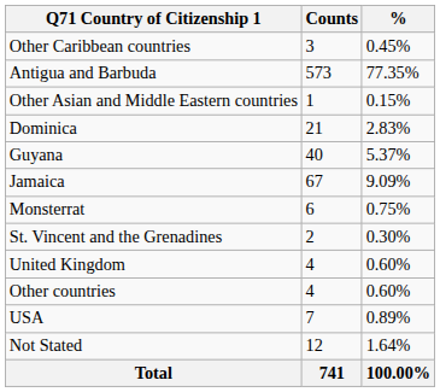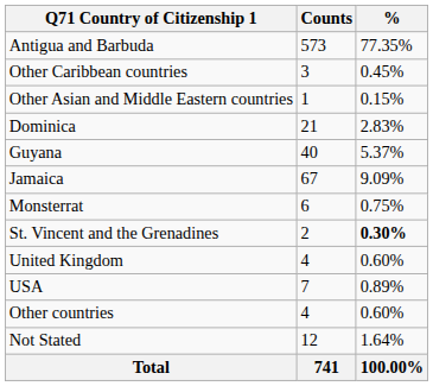 <table class="wikitable sortable">
 <tr>
 <th>Q71 Country of Citizenship 1</th>
 <th>Counts</th>
 <th>%</th>
 </tr>
 <tr>
+<td>Antigua and Barbuda</td>
+<td>573</td>
+<td>77.35%</td>
+</tr>
+<tr>
 <td>Other Caribbean countries</td>
 <td>3</td>
 <td>0.45%</td>
-</tr>
-<tr>
-<td>Antigua and Barbuda</td>
-<td>573</td>
-<td>77.35%</td>
 </tr>
 <tr>
 <td>Other Asian and Middle Eastern countries</td>
 <td>1</td>
 <td>0.15%</td>
 </tr>
 <tr>
 <td>Dominica</td>
 <td>21</td>
 <td>2.83%</td>
 </tr>
 <tr>
 <td>Guyana</td>
 <td>40</td>
 <td>5.37%</td>
 </tr>
 <tr>
 <td>Jamaica</td>
 <td>67</td>
 <td>9.09%</td>
 </tr>
 <tr>
 <td>Monsterrat</td>
 <td>6</td>
 <td>0.75%</td>
 </tr>
 <tr>
 <td>St. Vincent and the Grenadines</td>
 <td>2</td>
-<td>0.30%</td>
+<td><strong>0.30%</strong></td>
 </tr>
 <tr>
 <td>United Kingdom</td>
 <td>4</td>
 <td>0.60%</td>
 </tr>
 <tr>
+<td>USA</td>
+<td>7</td>
+<td>0.89%</td>
+</tr>
+<tr>
 <td>Other countries</td>
 <td>4</td>
 <td>0.60%</td>
-</tr>
-<tr>
-<td>USA</td>
-<td>7</td>
-<td>0.89%</td>
 </tr>
 <tr>
 <td>Not Stated</td>
 <td>12</td>
 <td>1.64%</td>
 </tr>
 <tr>
 <th>Total</th>
 <th>741</th>
 <th>100.00%</th>
 </tr>
 </table>
